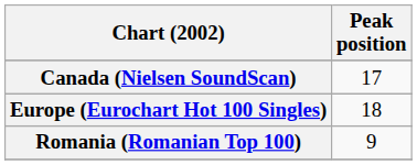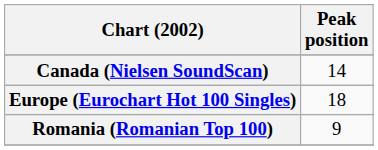 <table class="wikitable sortable plainrowheaders" style="text-align:center">
 <tr>
 <th scope="col">Chart (2002)</th>
 <th scope="col">Peak<br>position</th>
 </tr>
 <tr>
 </tr>
 <tr>
 </tr>
 <tr>
 </tr>
 <tr>
 <th scope="row">Canada (<a href='#'>Nielsen SoundScan</a>)</th>
-<td>17</td>
+<td>14</td>
 </tr>
 <tr>
 </tr>
 <tr>
 <th scope="row">Europe (<a href='#'>Eurochart Hot 100 Singles</a>)</th>
 <td>18</td>
 </tr>
 <tr>
 </tr>
 <tr>
 </tr>
 <tr>
 </tr>
 <tr>
 </tr>
 <tr>
 </tr>
 <tr>
 </tr>
 <tr>
 <th scope="row">Romania (<a href='#'>Romanian Top 100</a>)</th>
 <td>9</td>
 </tr>
 <tr>
 </tr>
 <tr>
 </tr>
 <tr>
 </tr>
 <tr>
 </tr>
 <tr>
 </tr>
 <tr>
 </tr>
 </table>
